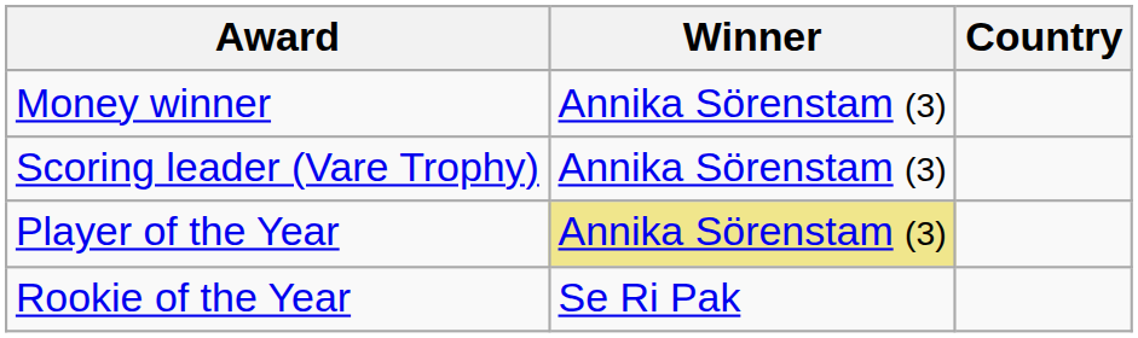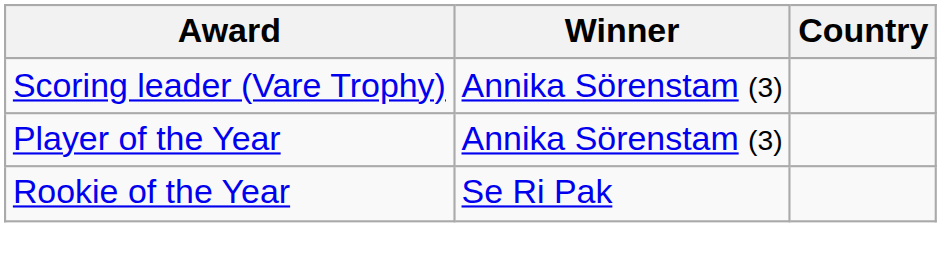 <table class="wikitable">
 <tr>
 <th>Award</th>
 <th>Winner</th>
 <th>Country</th>
-</tr>
-<tr>
-<td><a href='#'>Money winner</a></td>
-<td><a href='#'>Annika Sörenstam</a> <small>(3)</small></td>
-<td></td>
 </tr>
 <tr>
 <td><a href='#'>Scoring leader (Vare Trophy)</a></td>
 <td><a href='#'>Annika Sörenstam</a> <small>(3)</small></td>
 <td></td>
 </tr>
 <tr>
 <td><a href='#'>Player of the Year</a></td>
-<td style="background: khaki;"><a href='#'>Annika Sörenstam</a> <small>(3)</small></td>
+<td><a href='#'>Annika Sörenstam</a> <small>(3)</small></td>
 <td></td>
 </tr>
 <tr>
 <td><a href='#'>Rookie of the Year</a></td>
 <td><a href='#'>Se Ri Pak</a></td>
 <td></td>
 </tr>
 </table>
